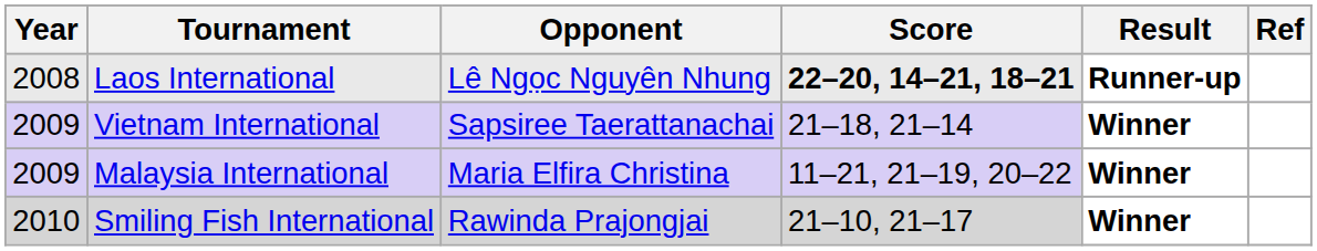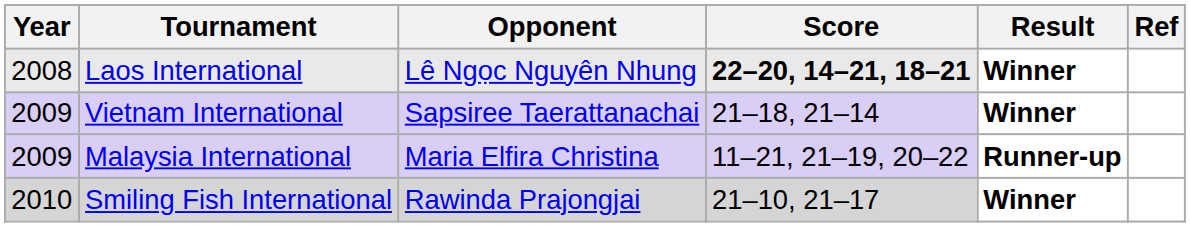 <table class="sortable wikitable" style="font-size: 90%">
 <tr>
 <th>Year</th>
 <th>Tournament</th>
 <th>Opponent</th>
 <th>Score</th>
 <th>Result</th>
 <th>Ref</th>
 </tr>
 <tr style="background:#E9E9E9">
 <td align="center">2008</td>
 <td align="left"><a href='#'>Laos International</a></td>
 <td align="left"> <a href='#'>Lê Ngọc Nguyên Nhung</a></td>
 <td align="left"><strong>22–20, 14–21, 18–21</strong></td>
-<td style="text-align:left; background:white"> <strong>Runner-up</strong></td>
+<td style="text-align:left; background:white"> <strong>Winner</strong></td>
 <td style="text-align:center; background:white"></td>
 </tr>
 <tr style="background:#D8CEF6">
 <td align="center">2009</td>
 <td align="left"><a href='#'>Vietnam International</a></td>
 <td align="left"> <a href='#'>Sapsiree Taerattanachai</a></td>
 <td align="left">21–18, 21–14</td>
 <td style="text-align:left; background:white"> <strong>Winner</strong></td>
 <td style="text-align:center; background:white"></td>
 </tr>
 <tr style="background:#D8CEF6">
 <td align="center">2009</td>
 <td align="left"><a href='#'>Malaysia International</a></td>
 <td align="left"> <a href='#'>Maria Elfira Christina</a></td>
 <td align="left">11–21, 21–19, 20–22</td>
-<td style="text-align:left; background:white"> <strong>Winner</strong></td>
+<td style="text-align:left; background:white"> <strong>Runner-up</strong></td>
 <td style="text-align:center; background:white"></td>
 </tr>
 <tr style="background:#D5D5D5">
 <td align="center">2010</td>
 <td align="left"><a href='#'>Smiling Fish International</a></td>
 <td align="left"> <a href='#'>Rawinda Prajongjai</a></td>
 <td align="left">21–10, 21–17</td>
 <td style="text-align:left; background:white"> <strong>Winner</strong></td>
 <td style="text-align:center; background:white"></td>
 </tr>
 </table>
